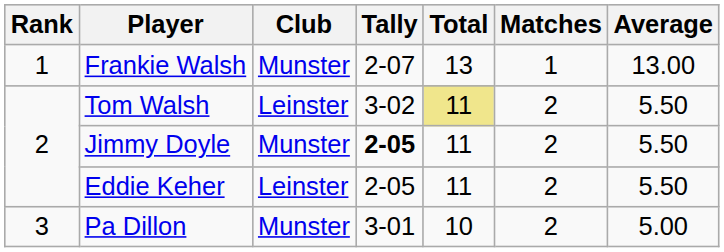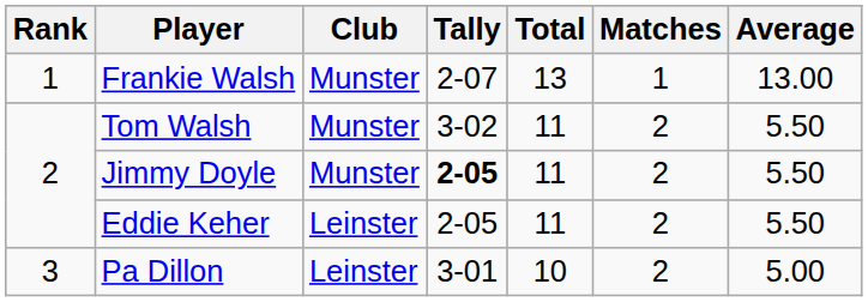 <table class="wikitable">
 <tr>
 <th>Rank</th>
 <th>Player</th>
 <th>Club</th>
 <th>Tally</th>
 <th>Total</th>
 <th>Matches</th>
 <th>Average</th>
 </tr>
 <tr>
 <td rowspan=1 align=center>1</td>
 <td><a href='#'>Frankie Walsh</a></td>
 <td><a href='#'>Munster</a></td>
 <td align=center>2-07</td>
 <td align=center>13</td>
 <td align=center>1</td>
 <td align=center>13.00</td>
 </tr>
 <tr>
 <td rowspan=3 align=center>2</td>
 <td><a href='#'>Tom Walsh</a></td>
-<td><a href='#'>Leinster</a></td>
+<td><a href='#'>Munster</a></td>
 <td align=center>3-02</td>
-<td align=center style="background: khaki;">11</td>
+<td align=center>11</td>
 <td align=center>2</td>
 <td align=center>5.50</td>
 </tr>
 <tr>
 <td><a href='#'>Jimmy Doyle</a></td>
 <td><a href='#'>Munster</a></td>
 <td align=center><strong>2-05</strong></td>
 <td align=center>11</td>
 <td align=center>2</td>
 <td align=center>5.50</td>
 </tr>
 <tr>
 <td><a href='#'>Eddie Keher</a></td>
 <td><a href='#'>Leinster</a></td>
 <td align=center>2-05</td>
 <td align=center>11</td>
 <td align=center>2</td>
 <td align=center>5.50</td>
 </tr>
 <tr>
 <td rowspan=1 align=center>3</td>
 <td><a href='#'>Pa Dillon</a></td>
-<td><a href='#'>Munster</a></td>
+<td><a href='#'>Leinster</a></td>
 <td align=center>3-01</td>
 <td align=center>10</td>
 <td align=center>2</td>
 <td align=center>5.00</td>
 </tr>
 </table>
